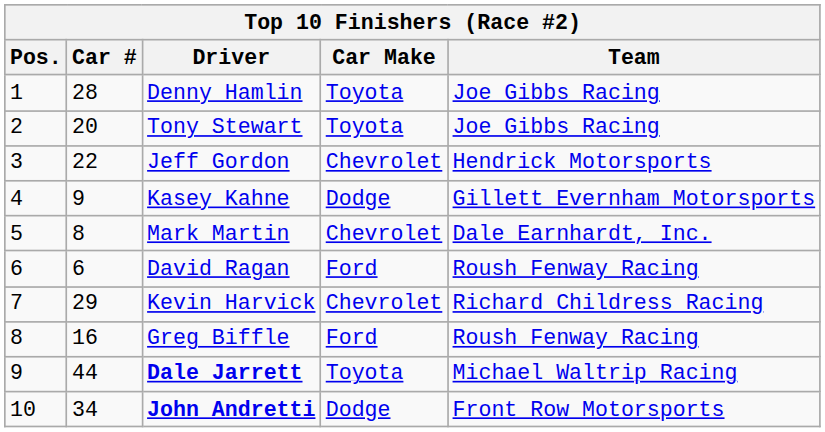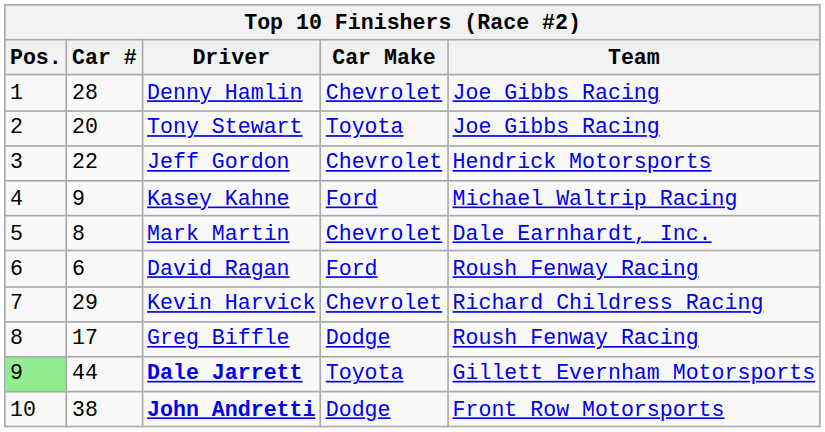 <table class="wikitable">
 <tr>
 <th colspan=9>Top 10 Finishers (Race #2)</th>
 </tr>
 <tr>
 <th>Pos.</th>
 <th>Car #</th>
 <th>Driver</th>
 <th>Car Make</th>
 <th>Team</th>
 </tr>
 <tr>
 <td>1</td>
 <td>28</td>
 <td><a href='#'>Denny Hamlin</a></td>
-<td><a href='#'>Toyota</a></td>
+<td><a href='#'>Chevrolet</a></td>
 <td><a href='#'>Joe Gibbs Racing</a></td>
 </tr>
 <tr>
 <td>2</td>
 <td>20</td>
 <td><a href='#'>Tony Stewart</a></td>
 <td><a href='#'>Toyota</a></td>
 <td><a href='#'>Joe Gibbs Racing</a></td>
 </tr>
 <tr>
 <td>3</td>
 <td>22</td>
 <td><a href='#'>Jeff Gordon</a></td>
 <td><a href='#'>Chevrolet</a></td>
 <td><a href='#'>Hendrick Motorsports</a></td>
 </tr>
 <tr>
 <td>4</td>
 <td>9</td>
 <td><a href='#'>Kasey Kahne</a></td>
-<td><a href='#'>Dodge</a></td>
-<td><a href='#'>Gillett Evernham Motorsports</a></td>
+<td><a href='#'>Ford</a></td>
+<td><a href='#'>Michael Waltrip Racing</a></td>
 </tr>
 <tr>
 <td>5</td>
 <td>8</td>
 <td><a href='#'>Mark Martin</a></td>
 <td><a href='#'>Chevrolet</a></td>
 <td><a href='#'>Dale Earnhardt, Inc.</a></td>
 </tr>
 <tr>
 <td>6</td>
 <td>6</td>
 <td><a href='#'>David Ragan</a></td>
 <td><a href='#'>Ford</a></td>
 <td><a href='#'>Roush Fenway Racing</a></td>
 </tr>
 <tr>
 <td>7</td>
 <td>29</td>
 <td><a href='#'>Kevin Harvick</a></td>
 <td><a href='#'>Chevrolet</a></td>
 <td><a href='#'>Richard Childress Racing</a></td>
 </tr>
 <tr>
 <td>8</td>
-<td>16</td>
+<td>17</td>
 <td><a href='#'>Greg Biffle</a></td>
-<td><a href='#'>Ford</a></td>
+<td><a href='#'>Dodge</a></td>
 <td><a href='#'>Roush Fenway Racing</a></td>
 </tr>
 <tr>
-<td>9</td>
+<td style="background: lightgreen;">9</td>
 <td>44</td>
 <td><strong><a href='#'>Dale Jarrett</a></strong></td>
 <td><a href='#'>Toyota</a></td>
-<td><a href='#'>Michael Waltrip Racing</a></td>
+<td><a href='#'>Gillett Evernham Motorsports</a></td>
 </tr>
 <tr>
 <td>10</td>
-<td>34</td>
+<td>38</td>
 <td><strong><a href='#'>John Andretti</a></strong></td>
 <td><a href='#'>Dodge</a></td>
 <td><a href='#'>Front Row Motorsports</a></td>
 </tr>
 </table>
